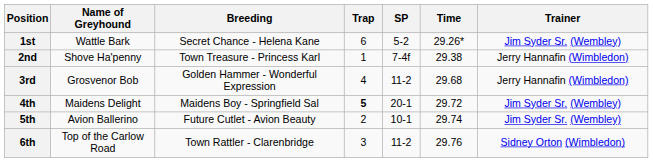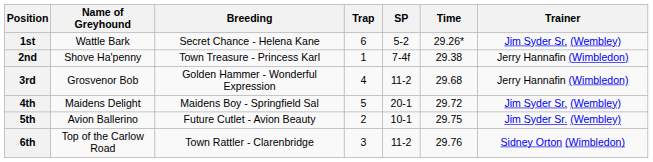 <table class="wikitable" style="text-align: center">
 <tr>
 <th width=50>Position</th>
 <th width=150>Name of Greyhound</th>
 <th width=280>Breeding</th>
 <th width=50>Trap</th>
 <th width=50>SP</th>
 <th width=80>Time</th>
 <th width=250>Trainer</th>
 </tr>
 <tr>
 <th>1st</th>
 <td>Wattle Bark</td>
 <td>Secret Chance - Helena Kane</td>
 <td>6</td>
 <td>5-2</td>
 <td>29.26*</td>
 <td><a href='#'>Jim Syder Sr.</a> <a href='#'>(Wembley)</a></td>
 </tr>
 <tr>
 <th>2nd</th>
 <td>Shove Ha'penny</td>
 <td>Town Treasure - Princess Karl</td>
 <td>1</td>
 <td>7-4f</td>
 <td>29.38</td>
 <td>Jerry Hannafin <a href='#'>(Wimbledon)</a></td>
 </tr>
 <tr>
 <th>3rd</th>
 <td>Grosvenor Bob</td>
 <td>Golden Hammer - Wonderful Expression</td>
 <td>4</td>
 <td>11-2</td>
 <td>29.68</td>
 <td>Jerry Hannafin <a href='#'>(Wimbledon)</a></td>
 </tr>
 <tr>
 <th>4th</th>
 <td>Maidens Delight</td>
 <td>Maidens Boy - Springfield Sal</td>
-<td><strong>5</strong></td>
+<td>5</td>
 <td>20-1</td>
 <td>29.72</td>
 <td><a href='#'>Jim Syder Sr.</a> <a href='#'>(Wembley)</a></td>
 </tr>
 <tr>
 <th>5th</th>
 <td>Avion Ballerino</td>
 <td>Future Cutlet - Avion Beauty</td>
 <td>2</td>
 <td>10-1</td>
-<td>29.74</td>
+<td>29.75</td>
 <td><a href='#'>Jim Syder Sr.</a> <a href='#'>(Wembley)</a></td>
 </tr>
 <tr>
 <th>6th</th>
 <td>Top of the Carlow Road</td>
 <td>Town Rattler - Clarenbridge</td>
 <td>3</td>
 <td>11-2</td>
 <td>29.76</td>
 <td><a href='#'>Sidney Orton</a> <a href='#'>(Wimbledon)</a></td>
 </tr>
 </table>
